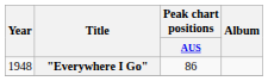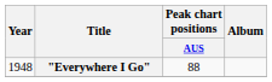 <table class="wikitable plainrowheaders" style="text-align:center;" border="1">
 <tr>
 <th scope="col" rowspan="2">Year</th>
 <th scope="col" rowspan="2" style="width:10em;">Title</th>
 <th scope="col" colspan="1">Peak chart<br>positions</th>
 <th scope="col" rowspan="2">Album</th>
 </tr>
 <tr>
 <th scope="col" style="text-align:center;"><small><a href='#'>AUS</a></small><br></th>
 </tr>
 <tr>
 <td>1948</td>
 <th scope="row">"Everywhere I Go"</th>
-<td style="text-align:center;">86</td>
+<td style="text-align:center;">88</td>
 <td></td>
 </tr>
 <tr>
 </tr>
 </table>
